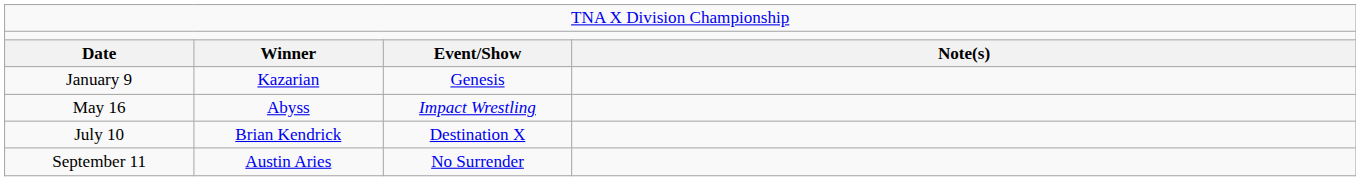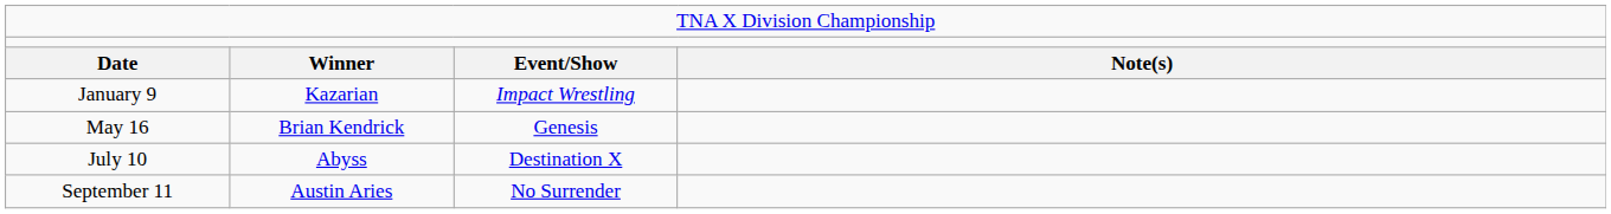 <table class="wikitable" style="text-align:center; width:100%;">
 <tr>
 <td colspan="5"><a href='#'>TNA X Division Championship</a></td>
 </tr>
 <tr>
 <td colspan="5"><strong></strong></td>
 </tr>
 <tr>
 <th width="14%">Date</th>
 <th width="14%">Winner</th>
 <th width="14%">Event/Show</th>
 <th width="58%">Note(s)</th>
 </tr>
 <tr>
 <td>January 9</td>
 <td><a href='#'>Kazarian</a></td>
+<td><em><a href='#'>Impact Wrestling</a></em></td>
+<td></td>
+</tr>
+<tr>
+<td>May 16</td>
+<td><a href='#'>Brian Kendrick</a></td>
 <td><a href='#'>Genesis</a></td>
 <td></td>
 </tr>
 <tr>
-<td>May 16</td>
+<td>July 10</td>
 <td><a href='#'>Abyss</a></td>
-<td><em><a href='#'>Impact Wrestling</a></em></td>
-<td></td>
-</tr>
-<tr>
-<td>July 10</td>
-<td><a href='#'>Brian Kendrick</a></td>
 <td><a href='#'>Destination X</a></td>
 <td></td>
 </tr>
 <tr>
 <td>September 11</td>
 <td><a href='#'>Austin Aries</a></td>
 <td><a href='#'>No Surrender</a></td>
 <td></td>
 </tr>
 </table>
